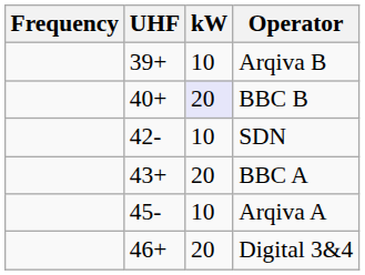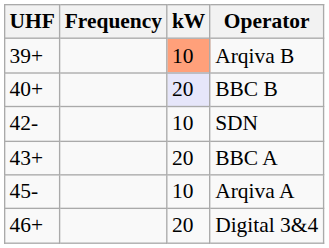 <table class="wikitable sortable">
 <tr>
+<th>UHF</th>
 <th>Frequency</th>
-<th>UHF</th>
 <th>kW</th>
 <th>Operator</th>
 </tr>
 <tr>
+<td>39+</td>
 <td></td>
-<td>39+</td>
-<td>10</td>
+<td style="background: lightsalmon;">10</td>
 <td>Arqiva B</td>
 </tr>
 <tr>
+<td>40+</td>
 <td></td>
-<td>40+</td>
 <td style="background: lavender;">20</td>
 <td>BBC B</td>
 </tr>
 <tr>
+<td>42-</td>
 <td></td>
-<td>42-</td>
 <td>10</td>
 <td>SDN</td>
 </tr>
 <tr>
+<td>43+</td>
 <td></td>
-<td>43+</td>
 <td>20</td>
 <td>BBC A</td>
 </tr>
 <tr>
+<td>45-</td>
 <td></td>
-<td>45-</td>
 <td>10</td>
 <td>Arqiva A</td>
 </tr>
 <tr>
+<td>46+</td>
 <td></td>
-<td>46+</td>
 <td>20</td>
 <td>Digital 3&4</td>
 </tr>
 </table>
